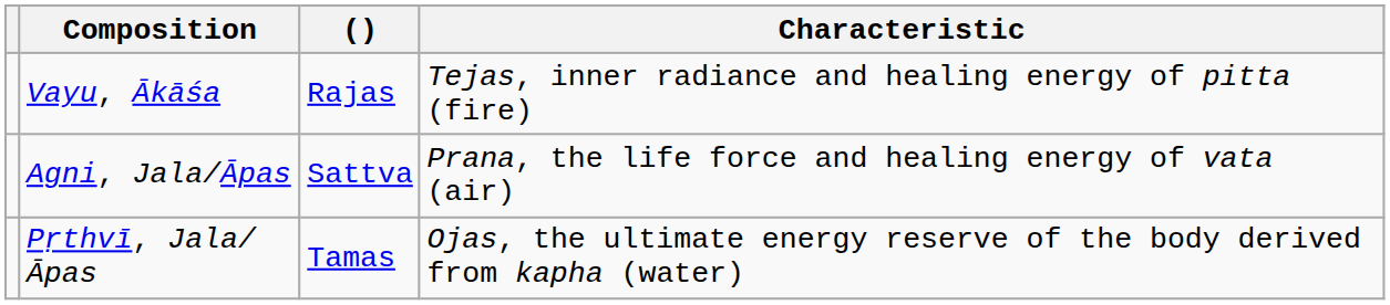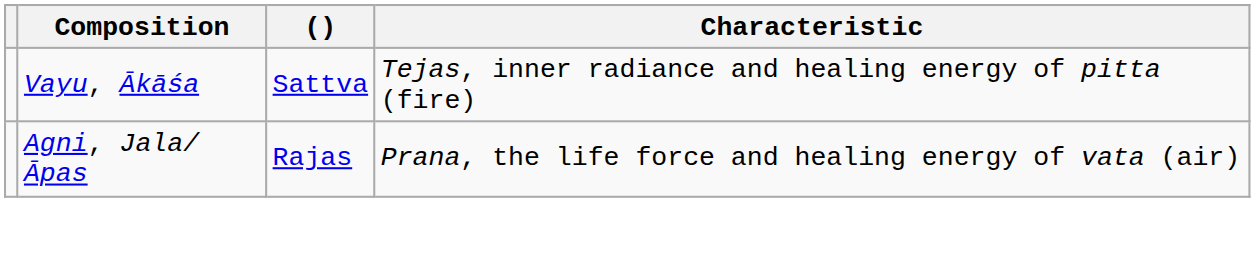 <table class="wikitable">
 <tr>
 <th></th>
 <th> Composition</th>
 <th> ()</th>
 <th>Characteristic</th>
 </tr>
 <tr>
 <td></td>
 <td><em><a href='#'>Vayu</a></em>, <em><a href='#'>Ākāśa</a></em></td>
-<td><a href='#'>Rajas</a></td>
+<td><a href='#'>Sattva</a></td>
 <td><em>Tejas</em>, inner radiance and healing energy of <em>pitta</em> (fire)</td>
 </tr>
 <tr>
 <td></td>
 <td><em><a href='#'>Agni</a></em>, <em>Jala/<a href='#'>Āpas</a></em></td>
-<td><a href='#'>Sattva</a></td>
+<td><a href='#'>Rajas</a></td>
 <td><em>Prana</em>, the life force and healing energy of <em>vata</em> (air)</td>
 </tr>
-<tr>
-<td></td>
-<td><em><a href='#'>Pṛthvī</a></em>, <em>Jala/Āpas</em></td>
-<td><a href='#'>Tamas</a></td>
-<td><em>Ojas</em>, the ultimate energy reserve of the body derived from <em>kapha</em> (water)</td>
-</tr>
 </table>
